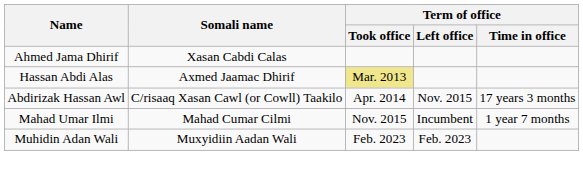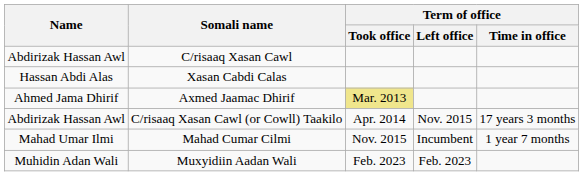 <table class="wikitable" style="text-align:center">
 <tr>
 <th rowspan="2">Name</th>
 <th rowspan="2">Somali name</th>
 <th colspan="3">Term of office</th>
 </tr>
 <tr>
 <th>Took office</th>
 <th>Left office</th>
 <th>Time in office</th>
 </tr>
 <tr>
-<td>Ahmed Jama Dhirif</td>
+<td>Abdirizak Hassan Awl</td>
+<td>C/risaaq Xasan Cawl</td>
+<td></td>
+<td></td>
+<td></td>
+</tr>
+<tr>
+<td>Hassan Abdi Alas</td>
 <td>Xasan Cabdi Calas</td>
 <td></td>
 <td></td>
 <td></td>
 </tr>
 <tr>
-<td>Hassan Abdi Alas</td>
+<td>Ahmed Jama Dhirif</td>
 <td>Axmed Jaamac Dhirif</td>
 <td style="background: khaki;">Mar. 2013</td>
 <td></td>
 <td></td>
 </tr>
 <tr>
 <td>Abdirizak Hassan Awl</td>
 <td>C/risaaq Xasan Cawl (or Cowll) Taakilo</td>
 <td>Apr. 2014</td>
 <td>Nov. 2015</td>
 <td>17 years 3 months</td>
 </tr>
 <tr>
 <td>Mahad Umar Ilmi</td>
 <td>Mahad Cumar Cilmi</td>
 <td>Nov. 2015</td>
 <td>Incumbent</td>
 <td>1 year 7 months</td>
 </tr>
 <tr>
 <td>Muhidin Adan Wali</td>
 <td>Muxyidiin Aadan Wali</td>
 <td>Feb. 2023</td>
 <td>Feb. 2023</td>
 <td></td>
 </tr>
 </table>
